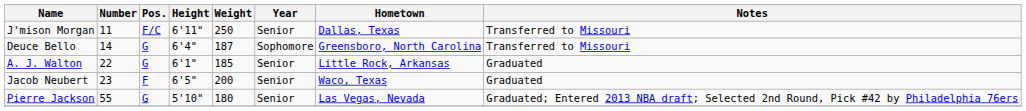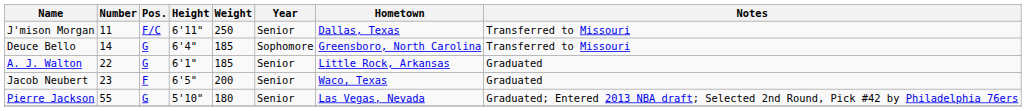 <table class="wikitable sortable" border="1">
 <tr>
 <th>Name</th>
 <th>Number</th>
 <th>Pos.</th>
 <th>Height</th>
 <th>Weight</th>
 <th>Year</th>
 <th>Hometown</th>
 <th class="unsortable">Notes</th>
 </tr>
 <tr>
 <td>J'mison Morgan</td>
 <td>11</td>
 <td><a href='#'>F/C</a></td>
 <td>6'11"</td>
 <td>250</td>
 <td>Senior</td>
 <td><a href='#'>Dallas, Texas</a></td>
 <td>Transferred to <a href='#'>Missouri</a></td>
 </tr>
 <tr>
 <td>Deuce Bello</td>
 <td>14</td>
 <td><a href='#'>G</a></td>
 <td>6'4"</td>
-<td>187</td>
+<td>185</td>
 <td>Sophomore</td>
 <td><a href='#'>Greensboro, North Carolina</a></td>
 <td>Transferred to <a href='#'>Missouri</a></td>
 </tr>
 <tr>
 <td><a href='#'>A. J. Walton</a></td>
 <td>22</td>
 <td><a href='#'>G</a></td>
 <td>6'1"</td>
 <td>185</td>
 <td>Senior</td>
 <td><a href='#'>Little Rock, Arkansas</a></td>
 <td>Graduated</td>
 </tr>
 <tr>
 <td>Jacob Neubert</td>
 <td>23</td>
 <td><a href='#'>F</a></td>
 <td>6'5"</td>
 <td>200</td>
 <td>Senior</td>
 <td><a href='#'>Waco, Texas</a></td>
 <td>Graduated</td>
 </tr>
 <tr>
 <td><a href='#'>Pierre Jackson</a></td>
 <td>55</td>
 <td><a href='#'>G</a></td>
 <td>5'10"</td>
 <td>180</td>
 <td>Senior</td>
 <td><a href='#'>Las Vegas, Nevada</a></td>
 <td>Graduated; Entered <a href='#'>2013 NBA draft</a>; Selected 2nd Round, Pick #42 by <a href='#'>Philadelphia 76ers</a></td>
 </tr>
 <tr>
 </tr>
 </table>
